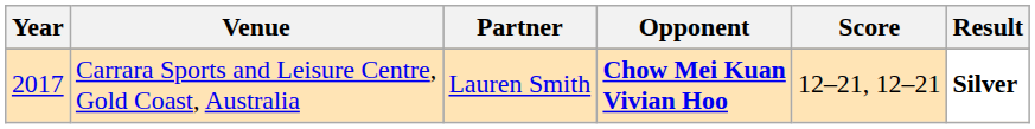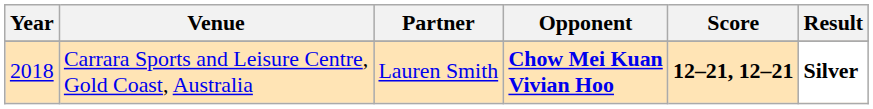 <table class="sortable wikitable" style="font-size: 90%;">
 <tr>
 <th>Year</th>
 <th>Venue</th>
 <th>Partner</th>
 <th>Opponent</th>
 <th>Score</th>
 <th>Result</th>
 </tr>
 <tr>
 </tr>
 <tr style="background:#FFE4B5">
-<td align="center"><a href='#'>2017</a></td>
+<td align="center"><a href='#'>2018</a></td>
 <td align="left"><a href='#'>Carrara Sports and Leisure Centre</a>,<br><a href='#'>Gold Coast</a>, <a href='#'>Australia</a></td>
 <td align="left"> <a href='#'>Lauren Smith</a></td>
 <td align="left"><strong> <a href='#'>Chow Mei Kuan</a> <br>  <a href='#'>Vivian Hoo</a></strong></td>
-<td align="left">12–21, 12–21</td>
+<td align="left"><strong>12–21, 12–21</strong></td>
 <td style="text-align:left; background:white"> <strong>Silver</strong></td>
 </tr>
 </table>
